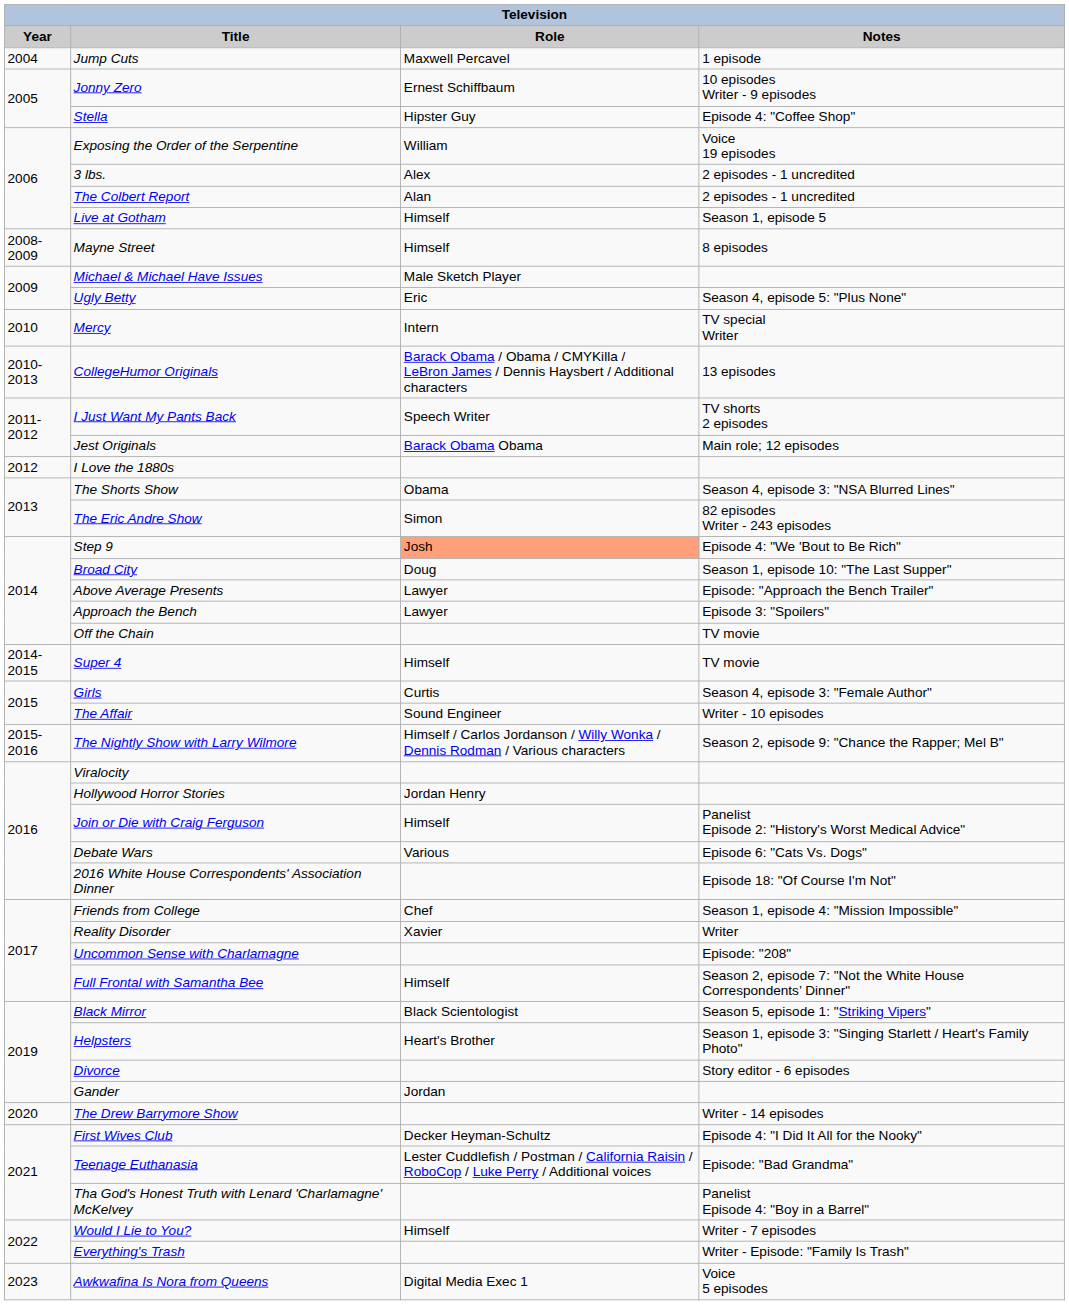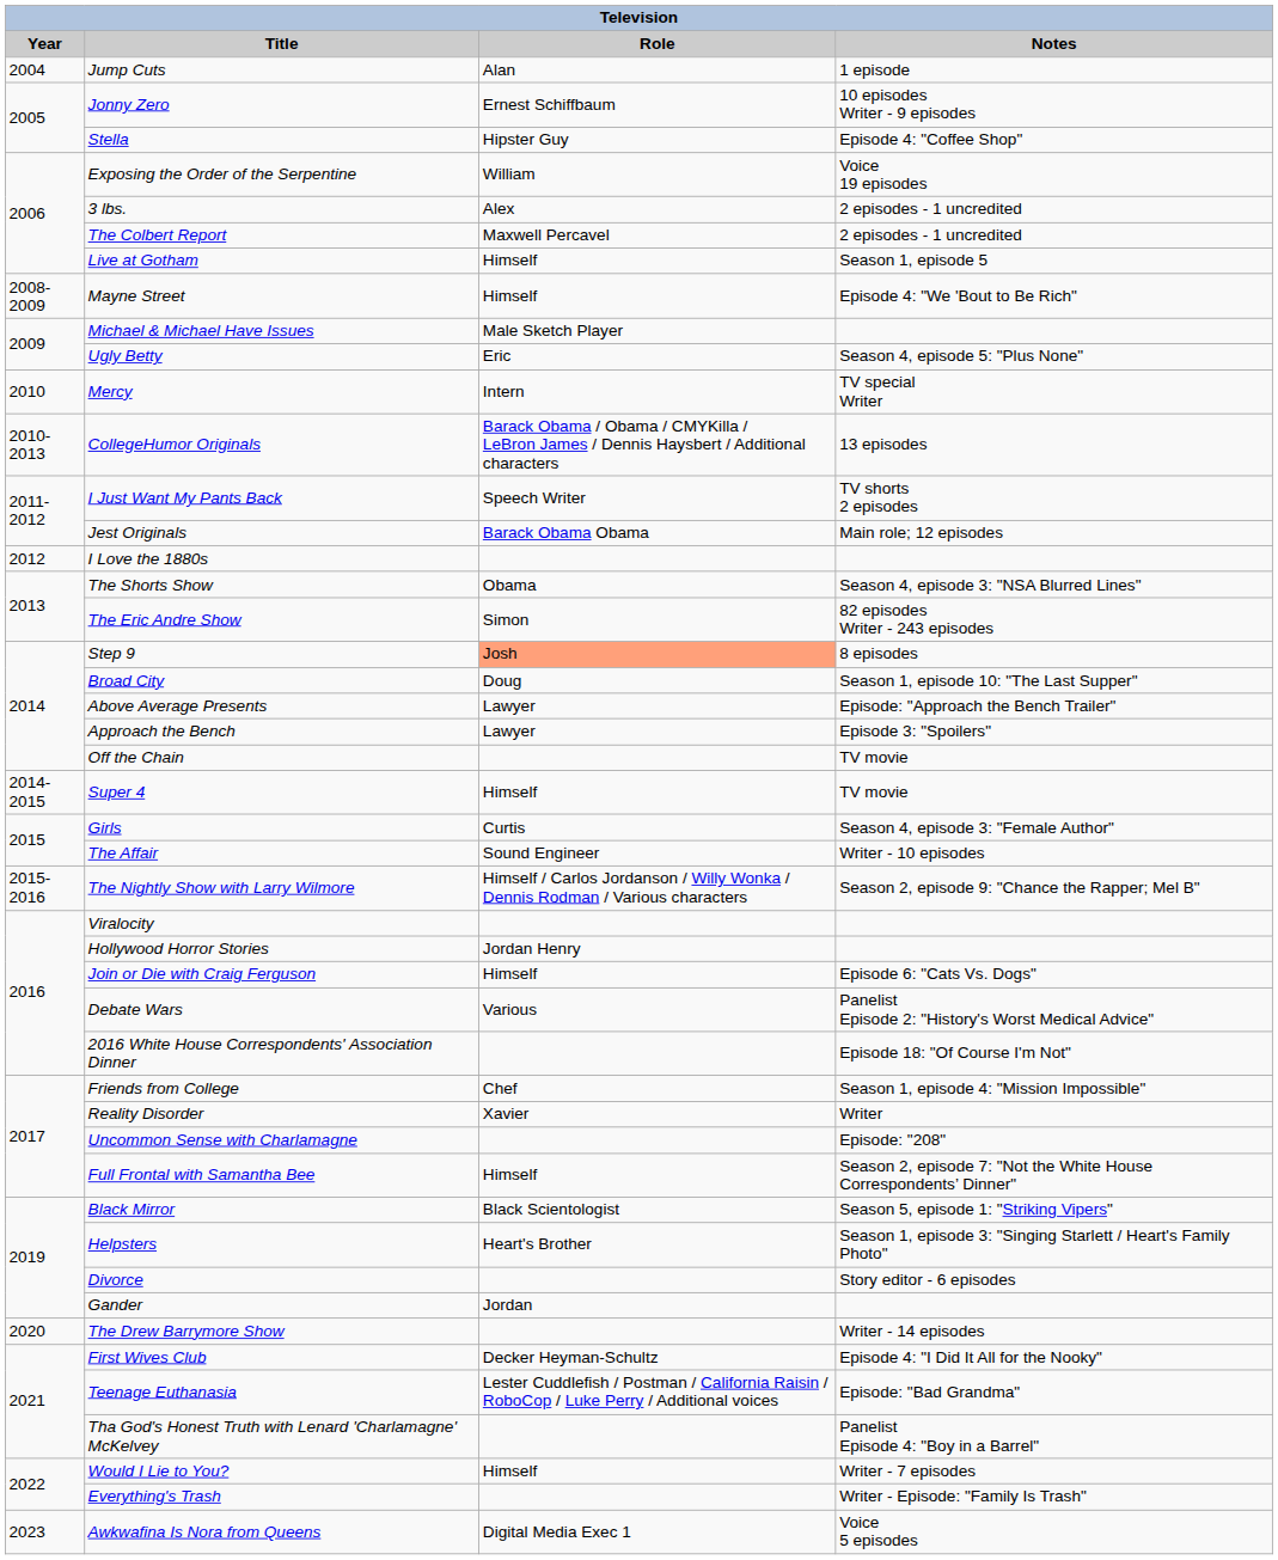 <table class="wikitable">
 <tr>
 <th colspan=4 style="background:#B0C4DE;">Television</th>
 </tr>
 <tr>
 <th style="background: #CCCCCC;">Year</th>
 <th style="background: #CCCCCC;">Title</th>
 <th style="background: #CCCCCC;">Role</th>
 <th style="background: #CCCCCC;">Notes</th>
 </tr>
 <tr>
 <td>2004</td>
 <td><em>Jump Cuts</em></td>
-<td>Maxwell Percavel</td>
+<td>Alan</td>
 <td>1 episode</td>
 </tr>
 <tr>
 <td rowspan=2>2005</td>
 <td><em><a href='#'>Jonny Zero</a></em></td>
 <td>Ernest Schiffbaum</td>
 <td>10 episodes<br> Writer - 9 episodes</td>
 </tr>
 <tr>
 <td><em><a href='#'>Stella</a></em></td>
 <td>Hipster Guy</td>
 <td>Episode 4: "Coffee Shop"</td>
 </tr>
 <tr>
 <td rowspan=4>2006</td>
 <td><em>Exposing the Order of the Serpentine</em></td>
 <td>William</td>
 <td>Voice<br> 19 episodes</td>
 </tr>
 <tr>
 <td><em>3 lbs.</em></td>
 <td>Alex</td>
 <td>2 episodes - 1 uncredited</td>
 </tr>
 <tr>
 <td><em><a href='#'>The Colbert Report</a></em></td>
-<td>Alan</td>
+<td>Maxwell Percavel</td>
 <td>2 episodes - 1 uncredited</td>
 </tr>
 <tr>
 <td><em><a href='#'>Live at Gotham</a></em></td>
 <td>Himself</td>
 <td>Season 1, episode 5</td>
 </tr>
 <tr>
 <td>2008-2009</td>
 <td><em>Mayne Street</em></td>
 <td>Himself</td>
-<td>8 episodes</td>
+<td>Episode 4: "We 'Bout to Be Rich"</td>
 </tr>
 <tr>
 <td rowspan=2>2009</td>
 <td><em><a href='#'>Michael & Michael Have Issues</a></em></td>
 <td>Male Sketch Player</td>
 <td></td>
 </tr>
 <tr>
 <td><em><a href='#'>Ugly Betty</a></em></td>
 <td>Eric</td>
 <td>Season 4, episode 5: "Plus None"</td>
 </tr>
 <tr>
 <td>2010</td>
 <td><em><a href='#'>Mercy</a></em></td>
 <td>Intern</td>
 <td>TV special<br> Writer</td>
 </tr>
 <tr>
 <td>2010-2013</td>
 <td><em><a href='#'>CollegeHumor Originals</a></em></td>
 <td><a href='#'>Barack Obama</a> / Obama / CMYKilla /<br> <a href='#'>LeBron James</a> / Dennis Haysbert / Additional characters</td>
 <td>13 episodes</td>
 </tr>
 <tr>
 <td rowspan=2>2011-2012</td>
 <td><em><a href='#'>I Just Want My Pants Back</a></em></td>
 <td>Speech Writer</td>
 <td>TV shorts<br> 2 episodes</td>
 </tr>
 <tr>
 <td><em>Jest Originals</em></td>
 <td><a href='#'>Barack Obama</a> Obama</td>
 <td>Main role; 12 episodes</td>
 </tr>
 <tr>
 <td>2012</td>
 <td><em>I Love the 1880s</em></td>
 <td></td>
 <td></td>
 </tr>
 <tr>
 <td rowspan=2>2013</td>
 <td><em>The Shorts Show</em></td>
 <td>Obama</td>
 <td>Season 4, episode 3: "NSA Blurred Lines"</td>
 </tr>
 <tr>
 <td><em><a href='#'>The Eric Andre Show</a></em></td>
 <td>Simon</td>
 <td>82 episodes <br> Writer - 243 episodes</td>
 </tr>
 <tr>
 <td rowspan=5>2014</td>
 <td><em>Step 9</em></td>
 <td style="background: lightsalmon;">Josh</td>
-<td>Episode 4: "We 'Bout to Be Rich"</td>
+<td>8 episodes</td>
 </tr>
 <tr>
 <td><em><a href='#'>Broad City</a></em></td>
 <td>Doug</td>
 <td>Season 1, episode 10: "The Last Supper"</td>
 </tr>
 <tr>
 <td><em>Above Average Presents</em></td>
 <td>Lawyer</td>
 <td>Episode: "Approach the Bench Trailer"</td>
 </tr>
 <tr>
 <td><em>Approach the Bench</em></td>
 <td>Lawyer</td>
 <td>Episode 3: "Spoilers"</td>
 </tr>
 <tr>
 <td><em>Off the Chain</em></td>
 <td></td>
 <td>TV movie</td>
 </tr>
 <tr>
 <td>2014-2015</td>
 <td><em><a href='#'>Super 4</a></em></td>
 <td>Himself</td>
 <td>TV movie</td>
 </tr>
 <tr>
 <td rowspan=2>2015</td>
 <td><em><a href='#'>Girls</a></em></td>
 <td>Curtis</td>
 <td>Season 4, episode 3: "Female Author"</td>
 </tr>
 <tr>
 <td><em><a href='#'>The Affair</a></em></td>
 <td>Sound Engineer</td>
 <td>Writer - 10 episodes</td>
 </tr>
 <tr>
 <td>2015-2016</td>
 <td><em><a href='#'>The Nightly Show with Larry Wilmore</a></em></td>
 <td>Himself / Carlos Jordanson / <a href='#'>Willy Wonka</a> /<br> <a href='#'>Dennis Rodman</a> / Various characters</td>
 <td>Season 2, episode 9: "Chance the Rapper; Mel B"</td>
 </tr>
 <tr>
 <td rowspan=5>2016</td>
 <td><em>Viralocity</em></td>
 <td></td>
 <td></td>
 </tr>
 <tr>
 <td><em>Hollywood Horror Stories</em></td>
 <td>Jordan Henry</td>
 <td></td>
 </tr>
 <tr>
 <td><em><a href='#'>Join or Die with Craig Ferguson</a></em></td>
 <td>Himself</td>
-<td>Panelist<br> Episode 2: "History's Worst Medical Advice"</td>
+<td>Episode 6: "Cats Vs. Dogs"</td>
 </tr>
 <tr>
 <td><em>Debate Wars</em></td>
 <td>Various</td>
-<td>Episode 6: "Cats Vs. Dogs"</td>
+<td>Panelist<br> Episode 2: "History's Worst Medical Advice"</td>
 </tr>
 <tr>
 <td><em>2016 White House Correspondents' Association Dinner</em></td>
 <td></td>
 <td>Episode 18: "Of Course I'm Not"</td>
 </tr>
 <tr>
 <td rowspan=4>2017</td>
 <td><em>Friends from College</em></td>
 <td>Chef</td>
 <td>Season 1, episode 4: "Mission Impossible"</td>
 </tr>
 <tr>
 <td><em>Reality Disorder</em></td>
 <td>Xavier</td>
 <td>Writer</td>
 </tr>
 <tr>
 <td><em><a href='#'>Uncommon Sense with Charlamagne</a></em></td>
 <td></td>
 <td>Episode: "208"</td>
 </tr>
 <tr>
 <td><em><a href='#'>Full Frontal with Samantha Bee</a></em></td>
 <td>Himself</td>
 <td>Season 2, episode 7: "Not the White House Correspondents’ Dinner"</td>
 </tr>
 <tr>
 <td rowspan=4>2019</td>
 <td><em><a href='#'>Black Mirror</a></em></td>
 <td>Black Scientologist</td>
 <td>Season 5, episode 1: "<a href='#'>Striking Vipers</a>"</td>
 </tr>
 <tr>
 <td><em><a href='#'>Helpsters</a></em></td>
 <td>Heart's Brother</td>
 <td>Season 1, episode 3: "Singing Starlett / Heart's Family Photo"</td>
 </tr>
 <tr>
 <td><em><a href='#'>Divorce</a></em></td>
 <td></td>
 <td>Story editor - 6 episodes</td>
 </tr>
 <tr>
 <td><em>Gander</em></td>
 <td>Jordan</td>
 <td></td>
 </tr>
 <tr>
 <td>2020</td>
 <td><em><a href='#'>The Drew Barrymore Show</a></em></td>
 <td></td>
 <td>Writer - 14 episodes</td>
 </tr>
 <tr>
 <td rowspan=3>2021</td>
 <td><em><a href='#'>First Wives Club</a></em></td>
 <td>Decker Heyman-Schultz</td>
 <td>Episode 4: "I Did It All for the Nooky"</td>
 </tr>
 <tr>
 <td><em><a href='#'>Teenage Euthanasia</a></em></td>
 <td>Lester Cuddlefish / Postman / <a href='#'>California Raisin</a> /<br> <a href='#'>RoboCop</a> / <a href='#'>Luke Perry</a> / Additional voices</td>
 <td>Episode: "Bad Grandma"</td>
 </tr>
 <tr>
 <td><em>Tha God's Honest Truth with Lenard 'Charlamagne' McKelvey</em></td>
 <td></td>
 <td>Panelist<br> Episode 4: "Boy in a Barrel"</td>
 </tr>
 <tr>
 <td rowspan=2>2022</td>
 <td><em><a href='#'>Would I Lie to You?</a></em></td>
 <td>Himself</td>
 <td>Writer - 7 episodes</td>
 </tr>
 <tr>
 <td><em><a href='#'>Everything's Trash</a></em></td>
 <td></td>
 <td>Writer - Episode:	"Family Is Trash"</td>
 </tr>
 <tr>
 <td>2023</td>
 <td><em><a href='#'>Awkwafina Is Nora from Queens</a></em></td>
 <td>Digital Media Exec 1</td>
 <td>Voice<br> 5 episodes</td>
 </tr>
 </table>
